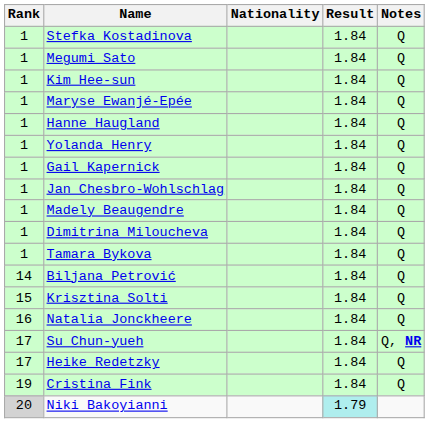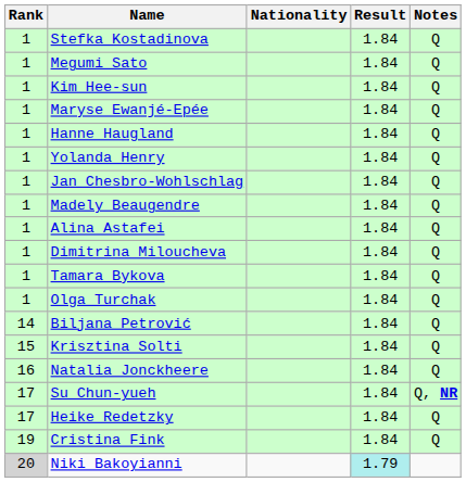 <table class="wikitable sortable" style="text-align:center;font-size:95%">
 <tr>
 <th>Rank</th>
 <th>Name</th>
 <th>Nationality</th>
 <th>Result</th>
 <th>Notes</th>
 </tr>
 <tr bgcolor=ccffcc>
 <td>1</td>
 <td align="left"><a href='#'>Stefka Kostadinova</a></td>
 <td align=left></td>
 <td>1.84</td>
 <td>Q</td>
 </tr>
 <tr bgcolor=ccffcc>
 <td>1</td>
 <td align="left"><a href='#'>Megumi Sato</a></td>
 <td align=left></td>
 <td>1.84</td>
 <td>Q</td>
 </tr>
 <tr bgcolor=ccffcc>
 <td>1</td>
 <td align="left"><a href='#'>Kim Hee-sun</a></td>
 <td align=left></td>
 <td>1.84</td>
 <td>Q</td>
 </tr>
 <tr bgcolor=ccffcc>
 <td>1</td>
 <td align="left"><a href='#'>Maryse Ewanjé-Epée</a></td>
 <td align=left></td>
 <td>1.84</td>
 <td>Q</td>
 </tr>
 <tr bgcolor=ccffcc>
 <td>1</td>
 <td align="left"><a href='#'>Hanne Haugland</a></td>
 <td align=left></td>
 <td>1.84</td>
 <td>Q</td>
 </tr>
 <tr bgcolor=ccffcc>
 <td>1</td>
 <td align="left"><a href='#'>Yolanda Henry</a></td>
 <td align=left></td>
 <td>1.84</td>
 <td>Q</td>
 </tr>
 <tr bgcolor=ccffcc>
 <td>1</td>
-<td align="left"><a href='#'>Gail Kapernick</a></td>
-<td align=left></td>
-<td>1.84</td>
-<td>Q</td>
-</tr>
-<tr bgcolor=ccffcc>
-<td>1</td>
 <td align="left"><a href='#'>Jan Chesbro-Wohlschlag</a></td>
 <td align=left></td>
 <td>1.84</td>
 <td>Q</td>
 </tr>
 <tr bgcolor=ccffcc>
 <td>1</td>
 <td align="left"><a href='#'>Madely Beaugendre</a></td>
 <td align=left></td>
 <td>1.84</td>
 <td>Q</td>
 </tr>
 <tr bgcolor=ccffcc>
 <td>1</td>
+<td align="left"><a href='#'>Alina Astafei</a></td>
+<td align=left></td>
+<td>1.84</td>
+<td>Q</td>
+</tr>
+<tr bgcolor=ccffcc>
+<td>1</td>
 <td align="left"><a href='#'>Dimitrina Miloucheva</a></td>
 <td align=left></td>
 <td>1.84</td>
 <td>Q</td>
 </tr>
 <tr bgcolor=ccffcc>
 <td>1</td>
 <td align="left"><a href='#'>Tamara Bykova</a></td>
+<td align=left></td>
+<td>1.84</td>
+<td>Q</td>
+</tr>
+<tr bgcolor=ccffcc>
+<td>1</td>
+<td align="left"><a href='#'>Olga Turchak</a></td>
 <td align=left></td>
 <td>1.84</td>
 <td>Q</td>
 </tr>
 <tr bgcolor=ccffcc>
 <td>14</td>
 <td align="left"><a href='#'>Biljana Petrović</a></td>
 <td align=left></td>
 <td>1.84</td>
 <td>Q</td>
 </tr>
 <tr bgcolor=ccffcc>
 <td>15</td>
 <td align="left"><a href='#'>Krisztina Solti</a></td>
 <td align=left></td>
 <td>1.84</td>
 <td>Q</td>
 </tr>
 <tr bgcolor=ccffcc>
 <td>16</td>
 <td align="left"><a href='#'>Natalia Jonckheere</a></td>
 <td align=left></td>
 <td>1.84</td>
 <td>Q</td>
 </tr>
 <tr bgcolor=ccffcc>
 <td>17</td>
 <td align="left"><a href='#'>Su Chun-yueh</a></td>
 <td align=left></td>
 <td>1.84</td>
 <td>Q, <strong><a href='#'>NR</a></strong></td>
 </tr>
 <tr bgcolor=ccffcc>
 <td>17</td>
 <td align="left"><a href='#'>Heike Redetzky</a></td>
 <td align=left></td>
 <td>1.84</td>
 <td>Q</td>
 </tr>
 <tr bgcolor=ccffcc>
 <td>19</td>
 <td align="left"><a href='#'>Cristina Fink</a></td>
 <td align=left></td>
 <td>1.84</td>
 <td>Q</td>
 </tr>
 <tr>
 <td style="background: lightgrey;">20</td>
 <td align="left"><a href='#'>Niki Bakoyianni</a></td>
 <td align=left></td>
 <td style="background: paleturquoise;">1.79</td>
 <td></td>
 </tr>
 </table>
